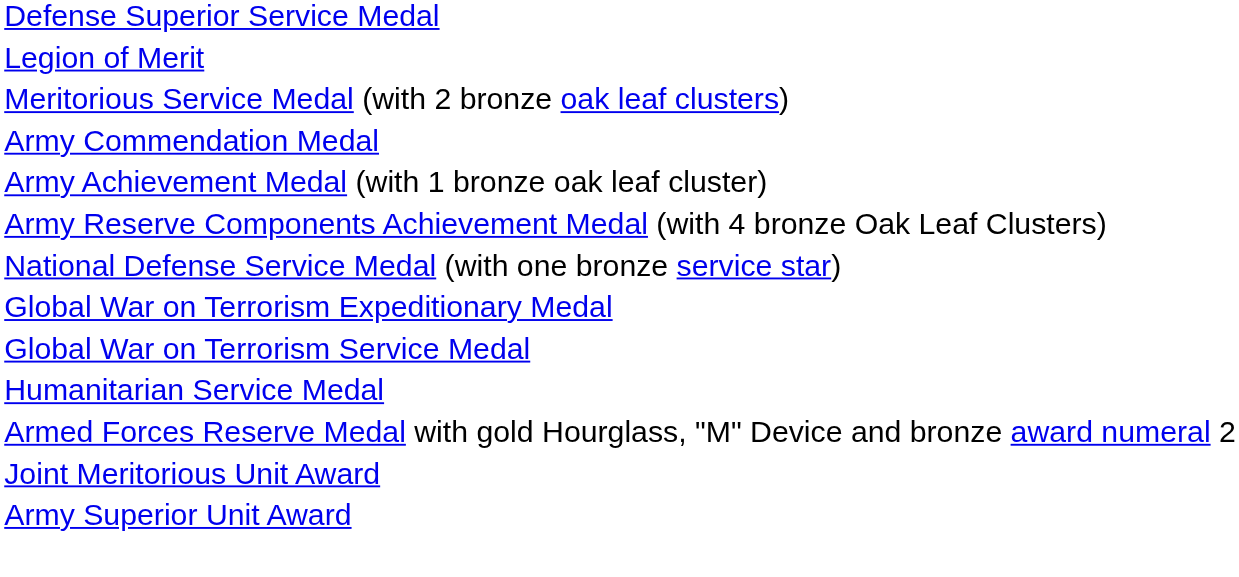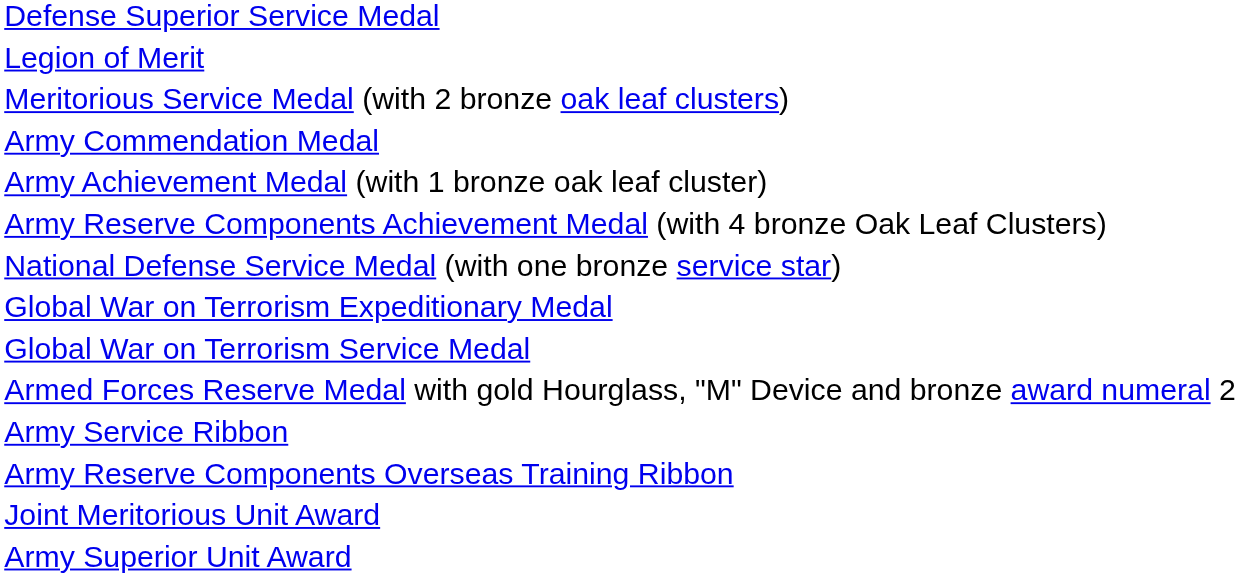 <table>
 <tr>
 <td></td>
 <td><a href='#'>Defense Superior Service Medal</a></td>
 </tr>
 <tr>
 <td></td>
 <td><a href='#'>Legion of Merit</a></td>
 </tr>
 <tr>
 <td></td>
 <td><a href='#'>Meritorious Service Medal</a> (with 2 bronze <a href='#'>oak leaf clusters</a>)</td>
 </tr>
 <tr>
 <td></td>
 <td><a href='#'>Army Commendation Medal</a></td>
 </tr>
 <tr>
 <td></td>
 <td><a href='#'>Army Achievement Medal</a> (with 1 bronze oak leaf cluster)</td>
 </tr>
 <tr>
 <td></td>
 <td><a href='#'>Army Reserve Components Achievement Medal</a> (with 4 bronze Oak Leaf Clusters)</td>
 </tr>
 <tr>
 <td></td>
 <td><a href='#'>National Defense Service Medal</a> (with one bronze <a href='#'>service star</a>)</td>
 </tr>
 <tr>
 <td></td>
 <td><a href='#'>Global War on Terrorism Expeditionary Medal</a></td>
 </tr>
 <tr>
 <td></td>
 <td><a href='#'>Global War on Terrorism Service Medal</a></td>
 </tr>
 <tr>
-<td></td>
-<td><a href='#'>Humanitarian Service Medal</a></td>
+<td><span></span></td>
+<td><a href='#'>Armed Forces Reserve Medal</a> with gold Hourglass, "M" Device and bronze <a href='#'>award numeral</a> 2</td>
 </tr>
 <tr>
-<td><span></span></td>
-<td><a href='#'>Armed Forces Reserve Medal</a> with gold Hourglass, "M" Device and bronze <a href='#'>award numeral</a> 2</td>
+<td></td>
+<td><a href='#'>Army Service Ribbon</a></td>
+</tr>
+<tr>
+<td></td>
+<td><a href='#'>Army Reserve Components Overseas Training Ribbon</a></td>
 </tr>
 <tr>
 <td></td>
 <td><a href='#'>Joint Meritorious Unit Award</a></td>
 </tr>
 <tr>
 <td></td>
 <td><a href='#'>Army Superior Unit Award</a></td>
 </tr>
 </table>
